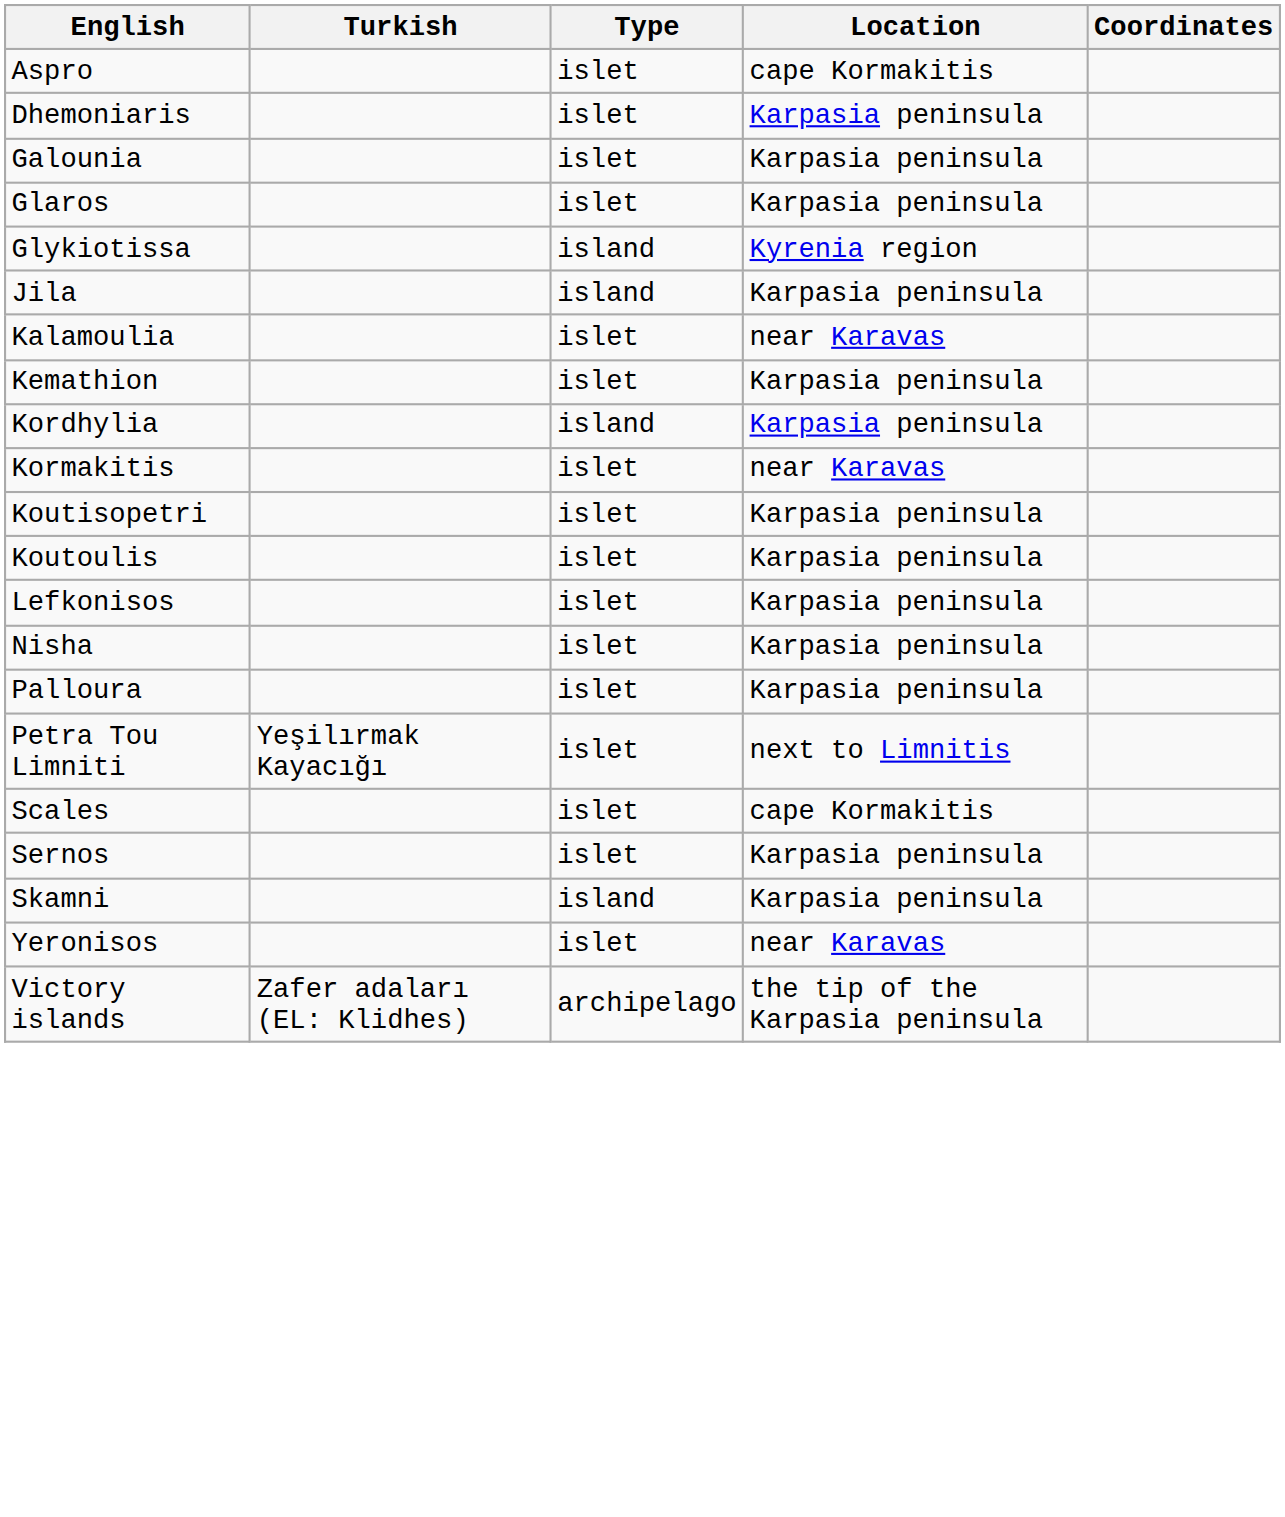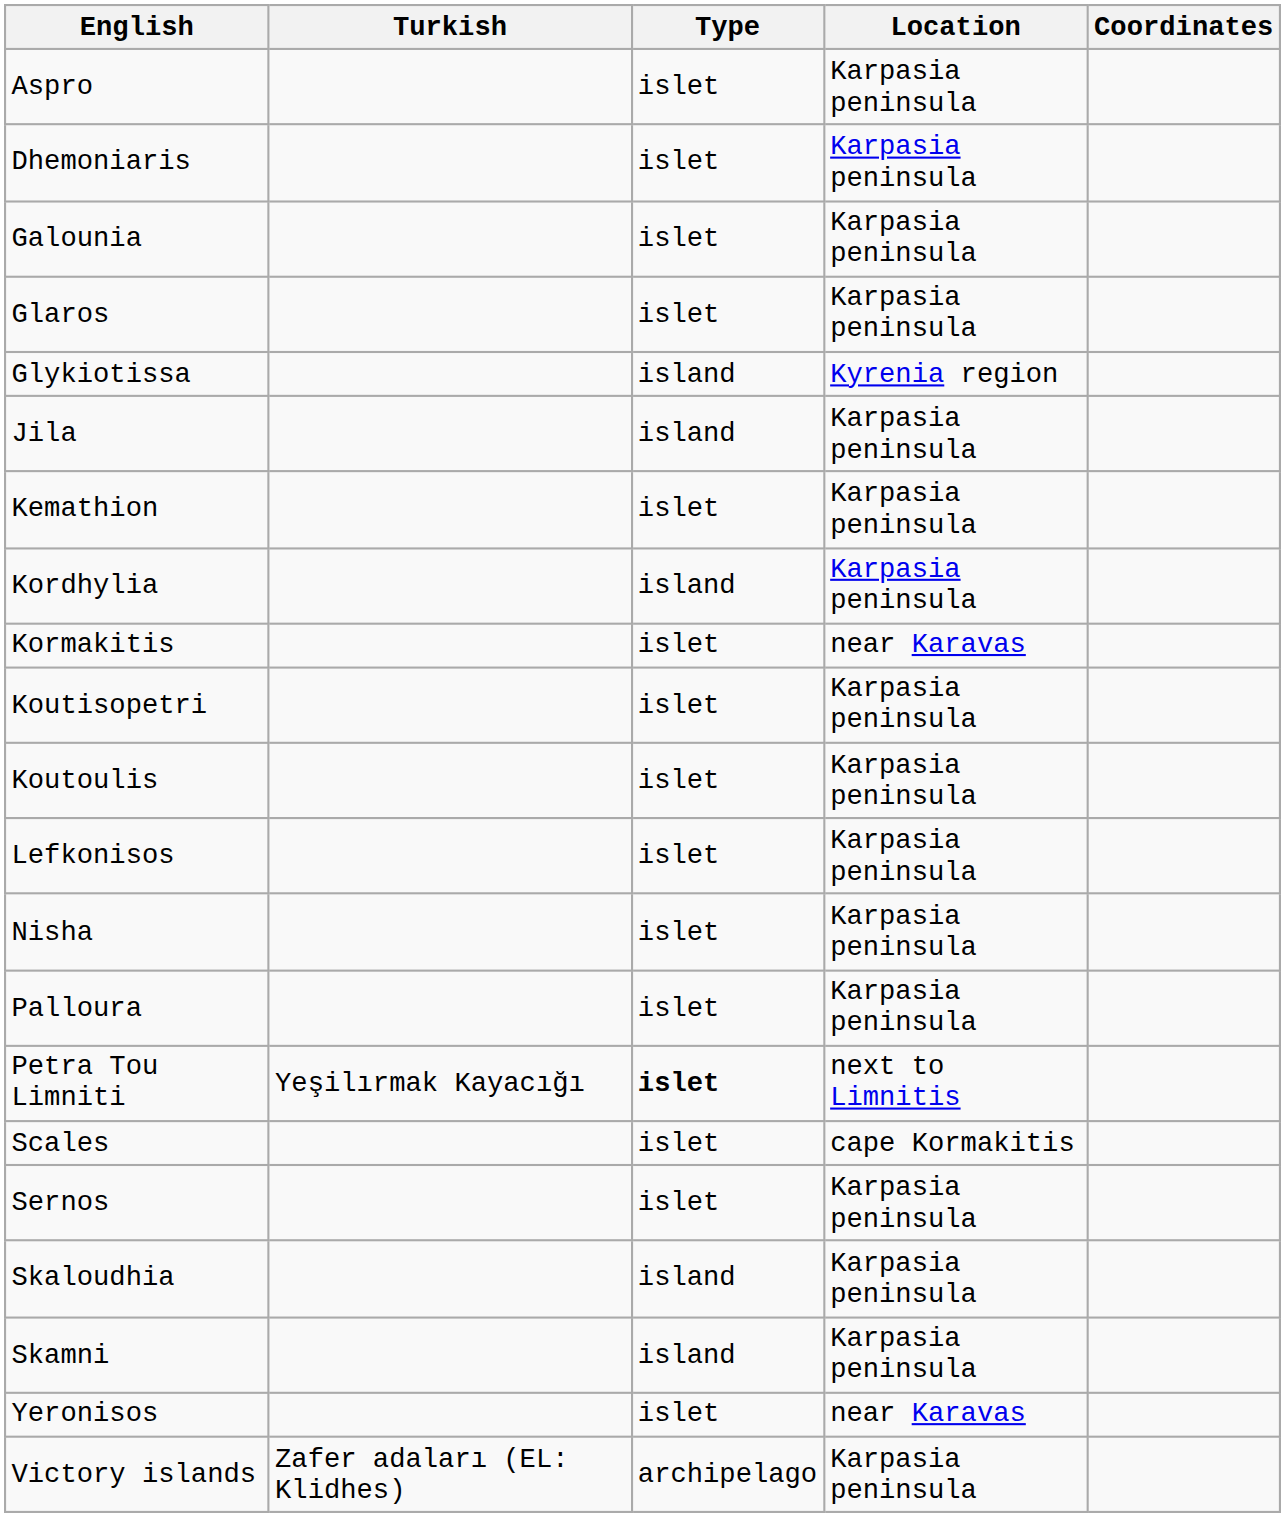 <table class="wikitable sortable">
 <tr>
 <th>English</th>
 <th>Turkish</th>
 <th>Type</th>
 <th>Location</th>
 <th>Coordinates</th>
 </tr>
 <tr>
 <td>Aspro</td>
 <td></td>
 <td>islet</td>
-<td>cape Kormakitis</td>
+<td>Karpasia peninsula</td>
 <td></td>
 </tr>
 <tr>
 <td>Dhemoniaris</td>
 <td></td>
 <td>islet</td>
 <td><a href='#'>Karpasia</a> peninsula</td>
 <td></td>
 </tr>
 <tr>
 <td>Galounia</td>
 <td></td>
 <td>islet</td>
 <td>Karpasia peninsula</td>
 <td></td>
 </tr>
 <tr>
 <td>Glaros</td>
 <td></td>
 <td>islet</td>
 <td>Karpasia peninsula</td>
 <td></td>
 </tr>
 <tr>
 <td>Glykiotissa</td>
 <td></td>
 <td>island</td>
 <td><a href='#'>Kyrenia</a> region</td>
 <td></td>
 </tr>
 <tr>
 <td>Jila</td>
 <td></td>
 <td>island</td>
 <td>Karpasia peninsula</td>
-<td></td>
-</tr>
-<tr>
-<td>Kalamoulia</td>
-<td></td>
-<td>islet</td>
-<td>near <a href='#'>Karavas</a></td>
 <td></td>
 </tr>
 <tr>
 <td>Kemathion</td>
 <td></td>
 <td>islet</td>
 <td>Karpasia peninsula</td>
 <td></td>
 </tr>
 <tr>
 <td>Kordhylia</td>
 <td></td>
 <td>island</td>
 <td><a href='#'>Karpasia</a> peninsula</td>
 <td></td>
 </tr>
 <tr>
 <td>Kormakitis</td>
 <td></td>
 <td>islet</td>
 <td>near <a href='#'>Karavas</a></td>
 <td></td>
 </tr>
 <tr>
 <td>Koutisopetri</td>
 <td></td>
 <td>islet</td>
 <td>Karpasia peninsula</td>
 <td></td>
 </tr>
 <tr>
 <td>Koutoulis</td>
 <td></td>
 <td>islet</td>
 <td>Karpasia peninsula</td>
 <td></td>
 </tr>
 <tr>
 <td>Lefkonisos</td>
 <td></td>
 <td>islet</td>
 <td>Karpasia peninsula</td>
 <td></td>
 </tr>
 <tr>
 <td>Nisha</td>
 <td></td>
 <td>islet</td>
 <td>Karpasia peninsula</td>
 <td></td>
 </tr>
 <tr>
 <td>Palloura</td>
 <td></td>
 <td>islet</td>
 <td>Karpasia peninsula</td>
 <td></td>
 </tr>
 <tr>
 <td>Petra Tou Limniti</td>
 <td>Yeşilırmak Kayacığı</td>
-<td>islet</td>
+<td><strong>islet</strong></td>
 <td>next to <a href='#'>Limnitis</a></td>
 <td></td>
 </tr>
 <tr>
 <td>Scales</td>
 <td></td>
 <td>islet</td>
 <td>cape Kormakitis</td>
 <td></td>
 </tr>
 <tr>
 <td>Sernos</td>
 <td></td>
 <td>islet</td>
+<td>Karpasia peninsula</td>
+<td></td>
+</tr>
+<tr>
+<td>Skaloudhia</td>
+<td></td>
+<td>island</td>
 <td>Karpasia peninsula</td>
 <td></td>
 </tr>
 <tr>
 <td>Skamni</td>
 <td></td>
 <td>island</td>
 <td>Karpasia peninsula</td>
 <td></td>
 </tr>
 <tr>
 <td>Yeronisos</td>
 <td></td>
 <td>islet</td>
 <td>near <a href='#'>Karavas</a></td>
 <td></td>
 </tr>
 <tr>
 <td>Victory islands</td>
 <td>Zafer adaları (EL: Klidhes)</td>
 <td>archipelago</td>
-<td>the tip of the Karpasia peninsula</td>
+<td>Karpasia peninsula</td>
 <td></td>
 </tr>
 </table>
